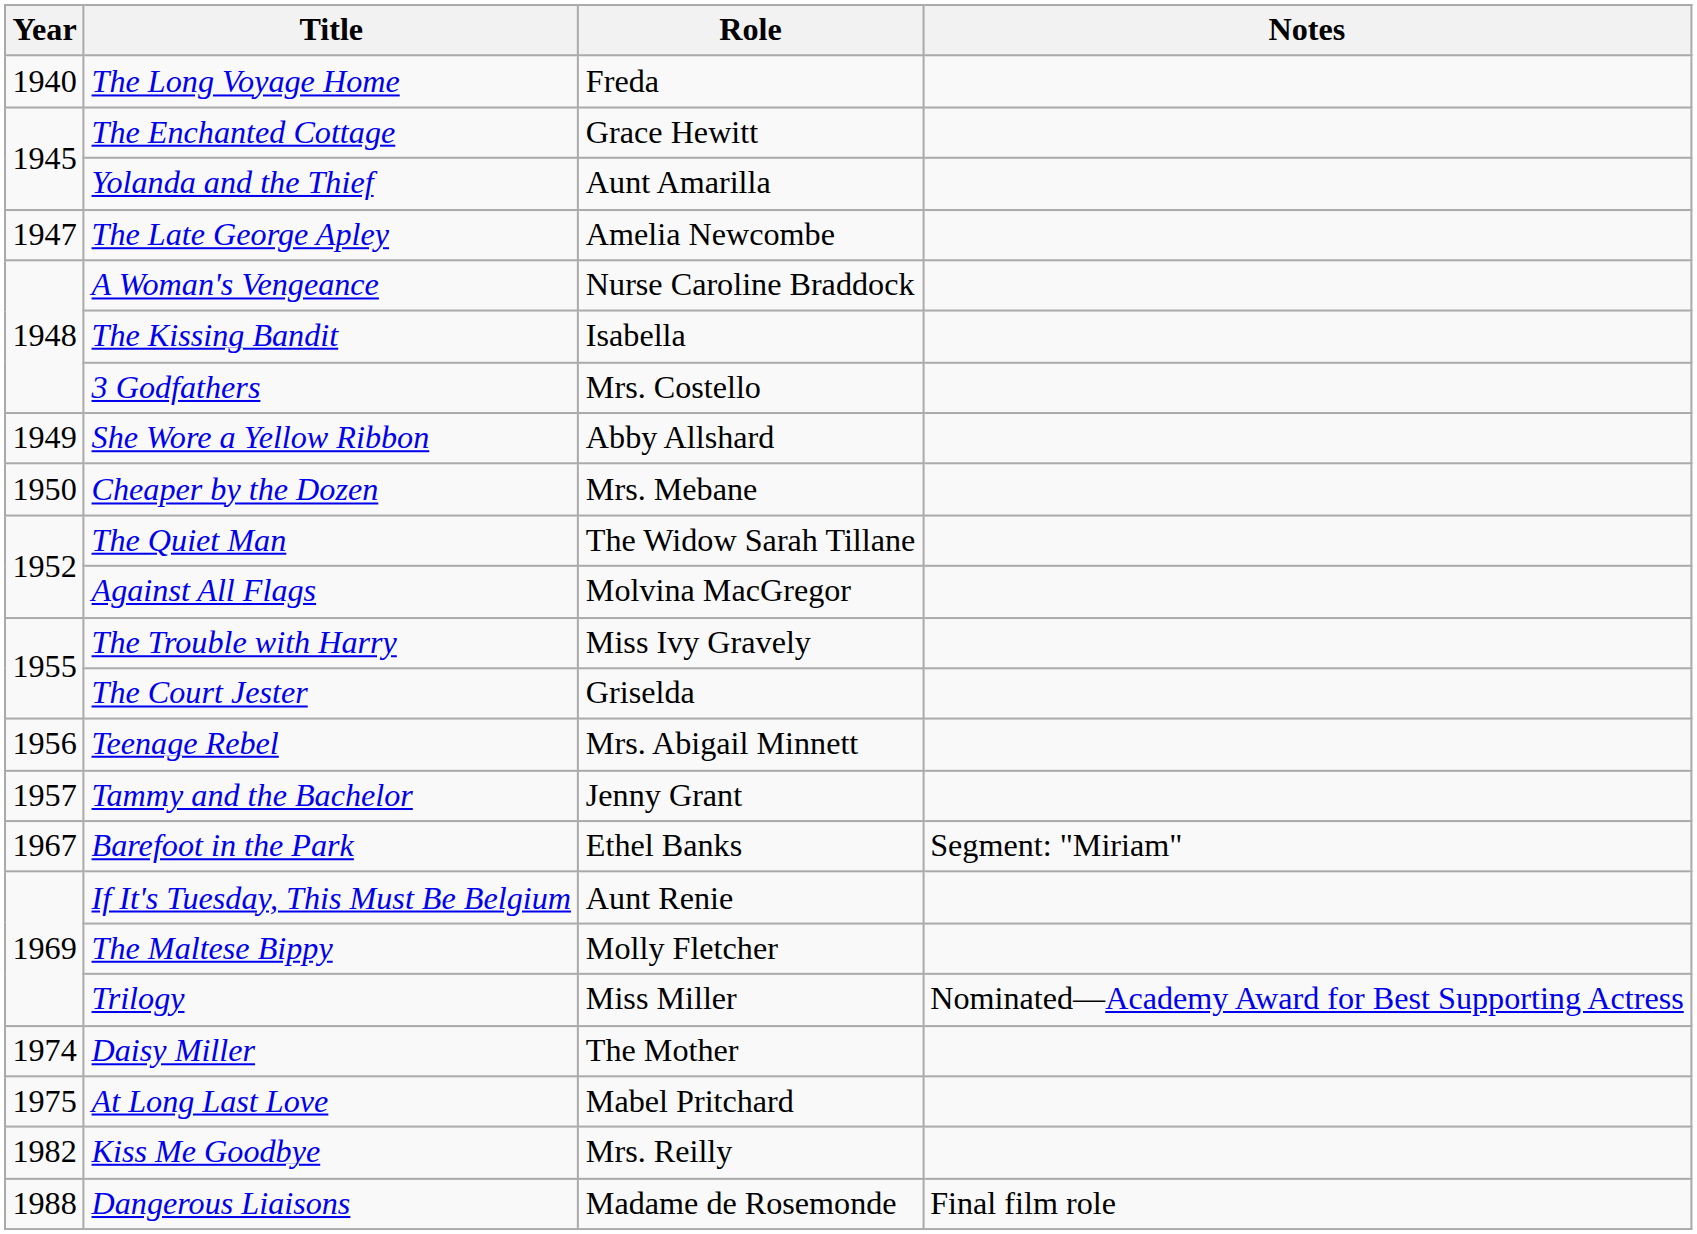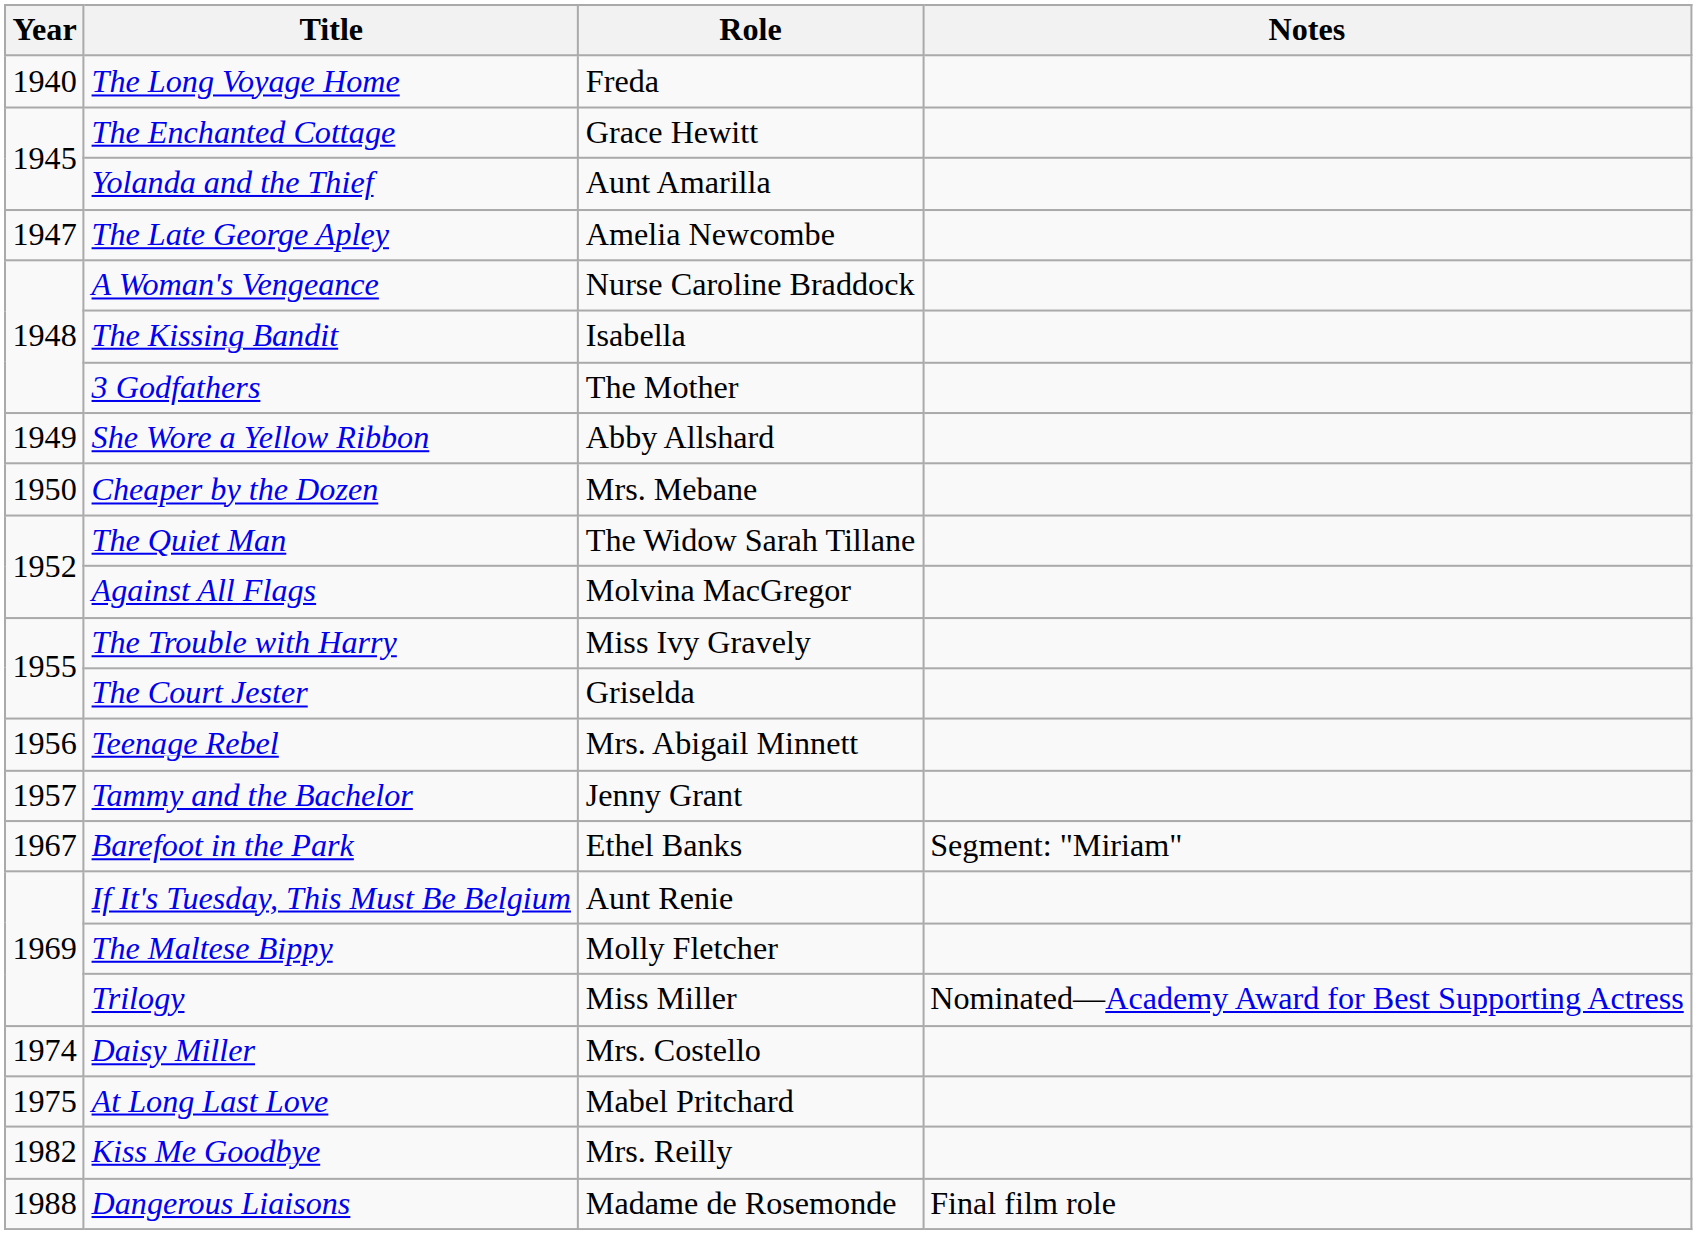 <table class="wikitable">
 <tr>
 <th>Year</th>
 <th>Title</th>
 <th>Role</th>
 <th>Notes</th>
 </tr>
 <tr>
 <td>1940</td>
 <td><em><a href='#'>The Long Voyage Home</a></em></td>
 <td>Freda</td>
 <td></td>
 </tr>
 <tr>
 <td rowspan=2>1945</td>
 <td><em><a href='#'>The Enchanted Cottage</a></em></td>
 <td>Grace Hewitt</td>
 <td></td>
 </tr>
 <tr>
 <td><em><a href='#'>Yolanda and the Thief</a></em></td>
 <td>Aunt Amarilla</td>
 <td></td>
 </tr>
 <tr>
 <td>1947</td>
 <td><em><a href='#'>The Late George Apley</a></em></td>
 <td>Amelia Newcombe</td>
 <td></td>
 </tr>
 <tr>
 <td rowspan=3>1948</td>
 <td><em><a href='#'>A Woman's Vengeance</a></em></td>
 <td>Nurse Caroline Braddock</td>
 <td></td>
 </tr>
 <tr>
 <td><em><a href='#'>The Kissing Bandit</a></em></td>
 <td>Isabella</td>
 <td></td>
 </tr>
 <tr>
 <td><em><a href='#'>3 Godfathers</a></em></td>
-<td>Mrs. Costello</td>
+<td>The Mother</td>
 <td></td>
 </tr>
 <tr>
 <td>1949</td>
 <td><em><a href='#'>She Wore a Yellow Ribbon</a></em></td>
 <td>Abby Allshard</td>
 <td></td>
 </tr>
 <tr>
 <td>1950</td>
 <td><em><a href='#'>Cheaper by the Dozen</a></em></td>
 <td>Mrs. Mebane</td>
 <td></td>
 </tr>
 <tr>
 <td rowspan=2>1952</td>
 <td><em><a href='#'>The Quiet Man</a></em></td>
 <td>The Widow Sarah Tillane</td>
 <td></td>
 </tr>
 <tr>
 <td><em><a href='#'>Against All Flags</a></em></td>
 <td>Molvina MacGregor</td>
 <td></td>
 </tr>
 <tr>
 <td rowspan=2>1955</td>
 <td><em><a href='#'>The Trouble with Harry</a></em></td>
 <td>Miss Ivy Gravely</td>
 <td></td>
 </tr>
 <tr>
 <td><em><a href='#'>The Court Jester</a></em></td>
 <td>Griselda</td>
 <td></td>
 </tr>
 <tr>
 <td>1956</td>
 <td><em><a href='#'>Teenage Rebel</a></em></td>
 <td>Mrs. Abigail Minnett</td>
 <td></td>
 </tr>
 <tr>
 <td>1957</td>
 <td><em><a href='#'>Tammy and the Bachelor</a></em></td>
 <td>Jenny Grant</td>
 <td></td>
 </tr>
 <tr>
 <td>1967</td>
 <td><em><a href='#'>Barefoot in the Park</a></em></td>
 <td>Ethel Banks</td>
 <td>Segment: "Miriam"</td>
 </tr>
 <tr>
 <td rowspan=3>1969</td>
 <td><em><a href='#'>If It's Tuesday, This Must Be Belgium</a></em></td>
 <td>Aunt Renie</td>
 <td></td>
 </tr>
 <tr>
 <td><em><a href='#'>The Maltese Bippy</a></em></td>
 <td>Molly Fletcher</td>
 <td></td>
 </tr>
 <tr>
 <td><em><a href='#'>Trilogy</a></em></td>
 <td>Miss Miller</td>
 <td>Nominated—<a href='#'>Academy Award for Best Supporting Actress</a></td>
 </tr>
 <tr>
 <td>1974</td>
 <td><em><a href='#'>Daisy Miller</a></em></td>
-<td>The Mother</td>
+<td>Mrs. Costello</td>
 <td></td>
 </tr>
 <tr>
 <td>1975</td>
 <td><em><a href='#'>At Long Last Love</a></em></td>
 <td>Mabel Pritchard</td>
 <td></td>
 </tr>
 <tr>
 <td>1982</td>
 <td><em><a href='#'>Kiss Me Goodbye</a></em></td>
 <td>Mrs. Reilly</td>
 <td></td>
 </tr>
 <tr>
 <td>1988</td>
 <td><em><a href='#'>Dangerous Liaisons</a></em></td>
 <td>Madame de Rosemonde</td>
 <td>Final film role</td>
 </tr>
 </table>
